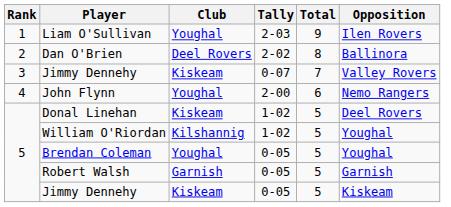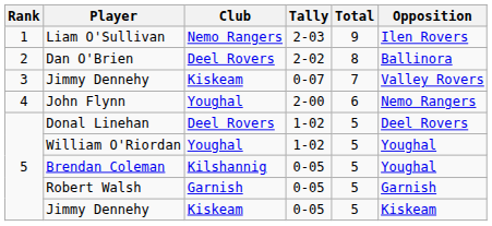 <table class="wikitable">
 <tr>
 <th>Rank</th>
 <th>Player</th>
 <th>Club</th>
 <th>Tally</th>
 <th>Total</th>
 <th>Opposition</th>
 </tr>
 <tr>
 <td rowspan="1" style="text-align:center;">1</td>
 <td>Liam O'Sullivan</td>
-<td><a href='#'>Youghal</a></td>
+<td><a href='#'>Nemo Rangers</a></td>
 <td align=center>2-03</td>
 <td align=center>9</td>
 <td><a href='#'>Ilen Rovers</a></td>
 </tr>
 <tr>
 <td rowspan="1" style="text-align:center;">2</td>
 <td>Dan O'Brien</td>
 <td><a href='#'>Deel Rovers</a></td>
 <td align=center>2-02</td>
 <td align=center>8</td>
 <td><a href='#'>Ballinora</a></td>
 </tr>
 <tr>
 <td rowspan="1" style="text-align:center;">3</td>
 <td>Jimmy Dennehy</td>
 <td><a href='#'>Kiskeam</a></td>
 <td align=center>0-07</td>
 <td align=center>7</td>
 <td><a href='#'>Valley Rovers</a></td>
 </tr>
 <tr>
 <td rowspan="1" style="text-align:center;">4</td>
 <td>John Flynn</td>
 <td><a href='#'>Youghal</a></td>
 <td align=center>2-00</td>
 <td align=center>6</td>
 <td><a href='#'>Nemo Rangers</a></td>
 </tr>
 <tr>
 <td rowspan="5" style="text-align:center;">5</td>
 <td>Donal Linehan</td>
-<td><a href='#'>Kiskeam</a></td>
+<td><a href='#'>Deel Rovers</a></td>
 <td align=center>1-02</td>
 <td align=center>5</td>
 <td><a href='#'>Deel Rovers</a></td>
 </tr>
 <tr>
 <td>William O'Riordan</td>
-<td><a href='#'>Kilshannig</a></td>
+<td><a href='#'>Youghal</a></td>
 <td align=center>1-02</td>
 <td align=center>5</td>
 <td><a href='#'>Youghal</a></td>
 </tr>
 <tr>
 <td><a href='#'>Brendan Coleman</a></td>
-<td><a href='#'>Youghal</a></td>
+<td><a href='#'>Kilshannig</a></td>
 <td align=center>0-05</td>
 <td align=center>5</td>
 <td><a href='#'>Youghal</a></td>
 </tr>
 <tr>
 <td>Robert Walsh</td>
 <td><a href='#'>Garnish</a></td>
 <td align=center>0-05</td>
 <td align=center>5</td>
 <td><a href='#'>Garnish</a></td>
 </tr>
 <tr>
 <td>Jimmy Dennehy</td>
 <td><a href='#'>Kiskeam</a></td>
 <td align=center>0-05</td>
 <td align=center>5</td>
 <td><a href='#'>Kiskeam</a></td>
 </tr>
 </table>
